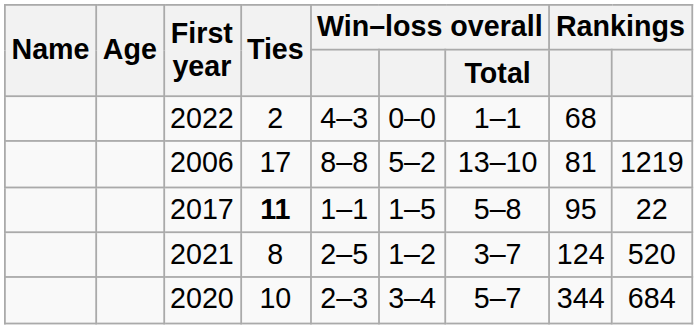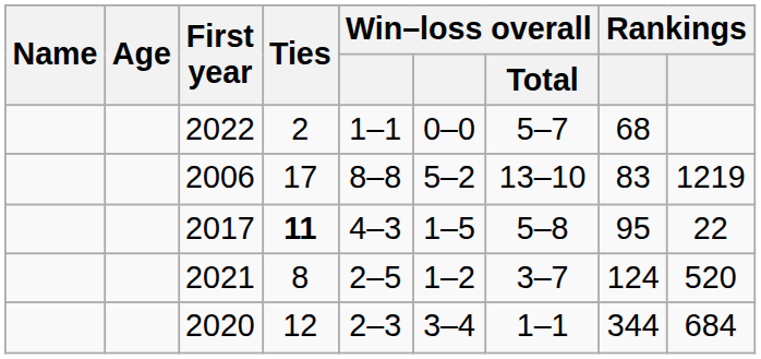 <table class="wikitable sortable nowrap" style=text-align:center>
 <tr align="center">
 <th rowspan="2">Name</th>
 <th rowspan="2">Age</th>
 <th rowspan="2">First<br>year</th>
 <th rowspan="2">Ties</th>
 <th class="unsortable" colspan="3">Win–loss overall</th>
 <th class="unsortable" colspan="2">Rankings</th>
 </tr>
 <tr>
 <th></th>
 <th></th>
 <th>Total</th>
 <th></th>
 <th></th>
 </tr>
 <tr>
 <td align=left></td>
 <td></td>
 <td>2022</td>
 <td>2</td>
-<td>4–3</td>
+<td>1–1</td>
 <td>0–0</td>
-<td>1–1</td>
+<td>5–7</td>
 <td align="center">68</td>
 <td align="center"></td>
 </tr>
 <tr>
 <td align=left></td>
 <td></td>
 <td>2006</td>
 <td>17</td>
 <td>8–8</td>
 <td>5–2</td>
 <td>13–10</td>
-<td align="center">81</td>
+<td align="center">83</td>
 <td align="center">1219</td>
 </tr>
 <tr>
 <td align=left></td>
 <td></td>
 <td>2017</td>
 <td><strong>11</strong></td>
-<td>1–1</td>
+<td>4–3</td>
 <td>1–5</td>
 <td>5–8</td>
 <td align="center">95</td>
 <td align="center">22</td>
 </tr>
 <tr>
 <td align=left></td>
 <td></td>
 <td>2021</td>
 <td>8</td>
 <td>2–5</td>
 <td>1–2</td>
 <td>3–7</td>
 <td align="center">124</td>
 <td align="center">520</td>
 </tr>
 <tr>
 <td align=left></td>
 <td></td>
 <td>2020</td>
-<td>10</td>
+<td>12</td>
 <td>2–3</td>
 <td>3–4</td>
-<td>5–7</td>
+<td>1–1</td>
 <td align="center">344</td>
 <td align="center">684</td>
 </tr>
 </table>
